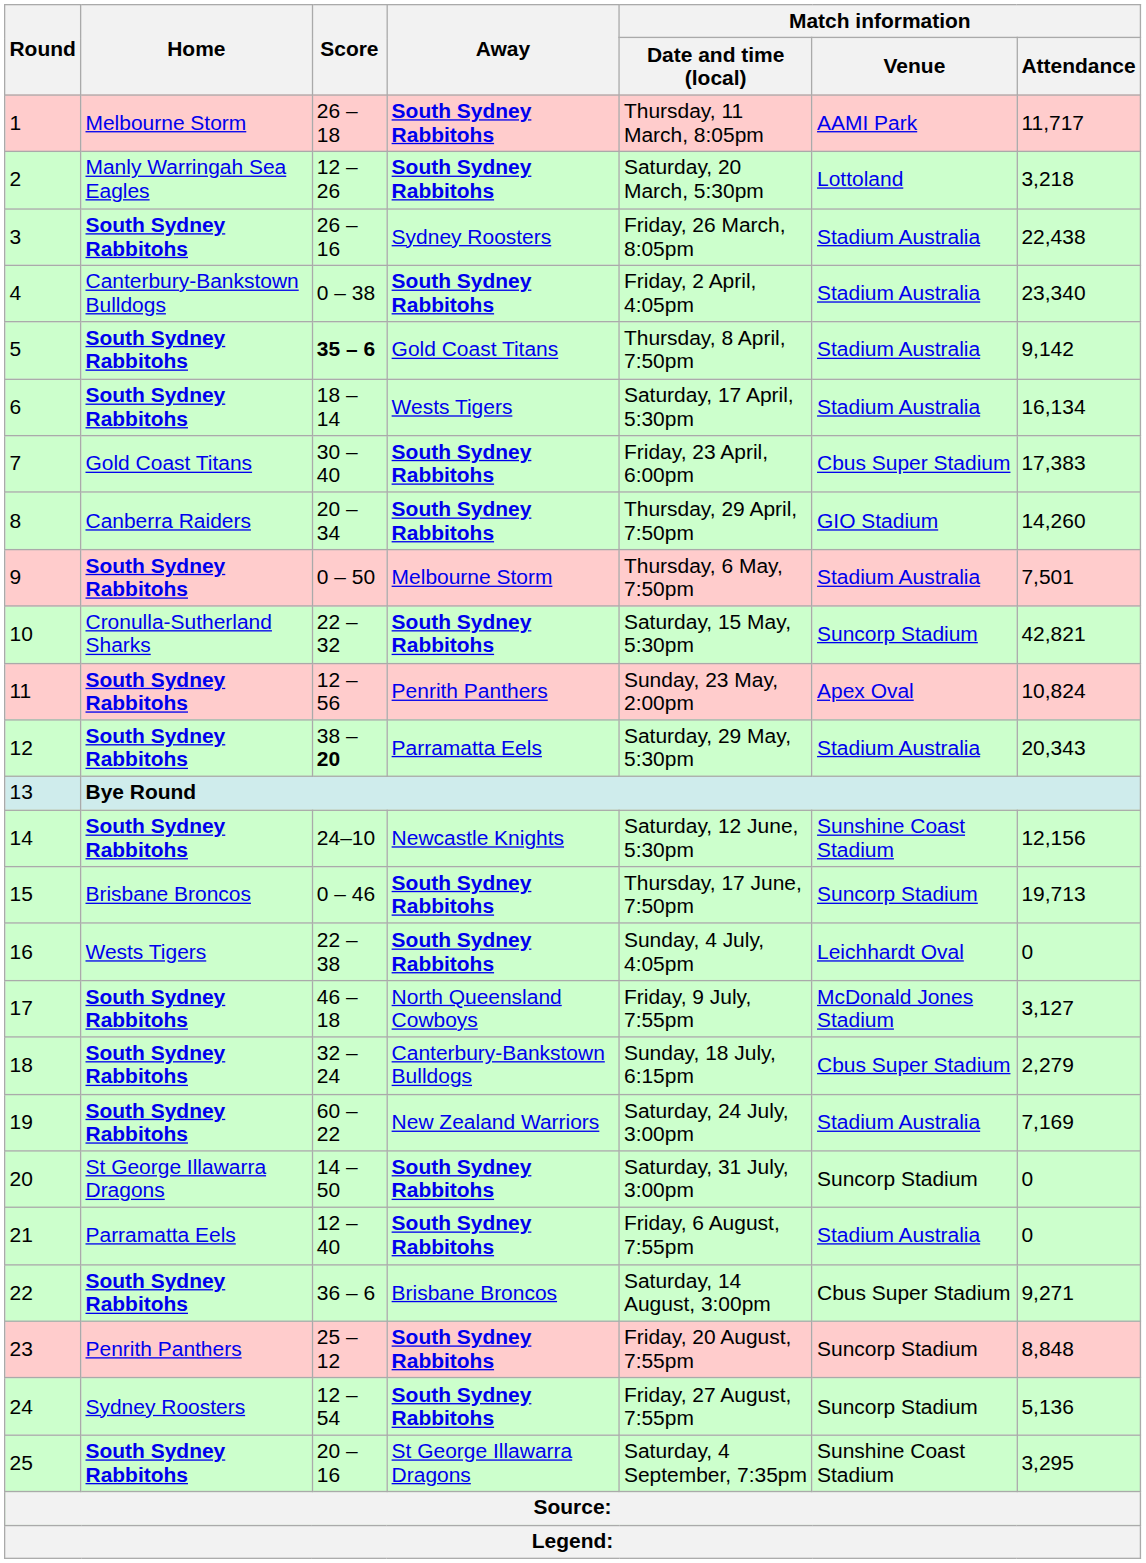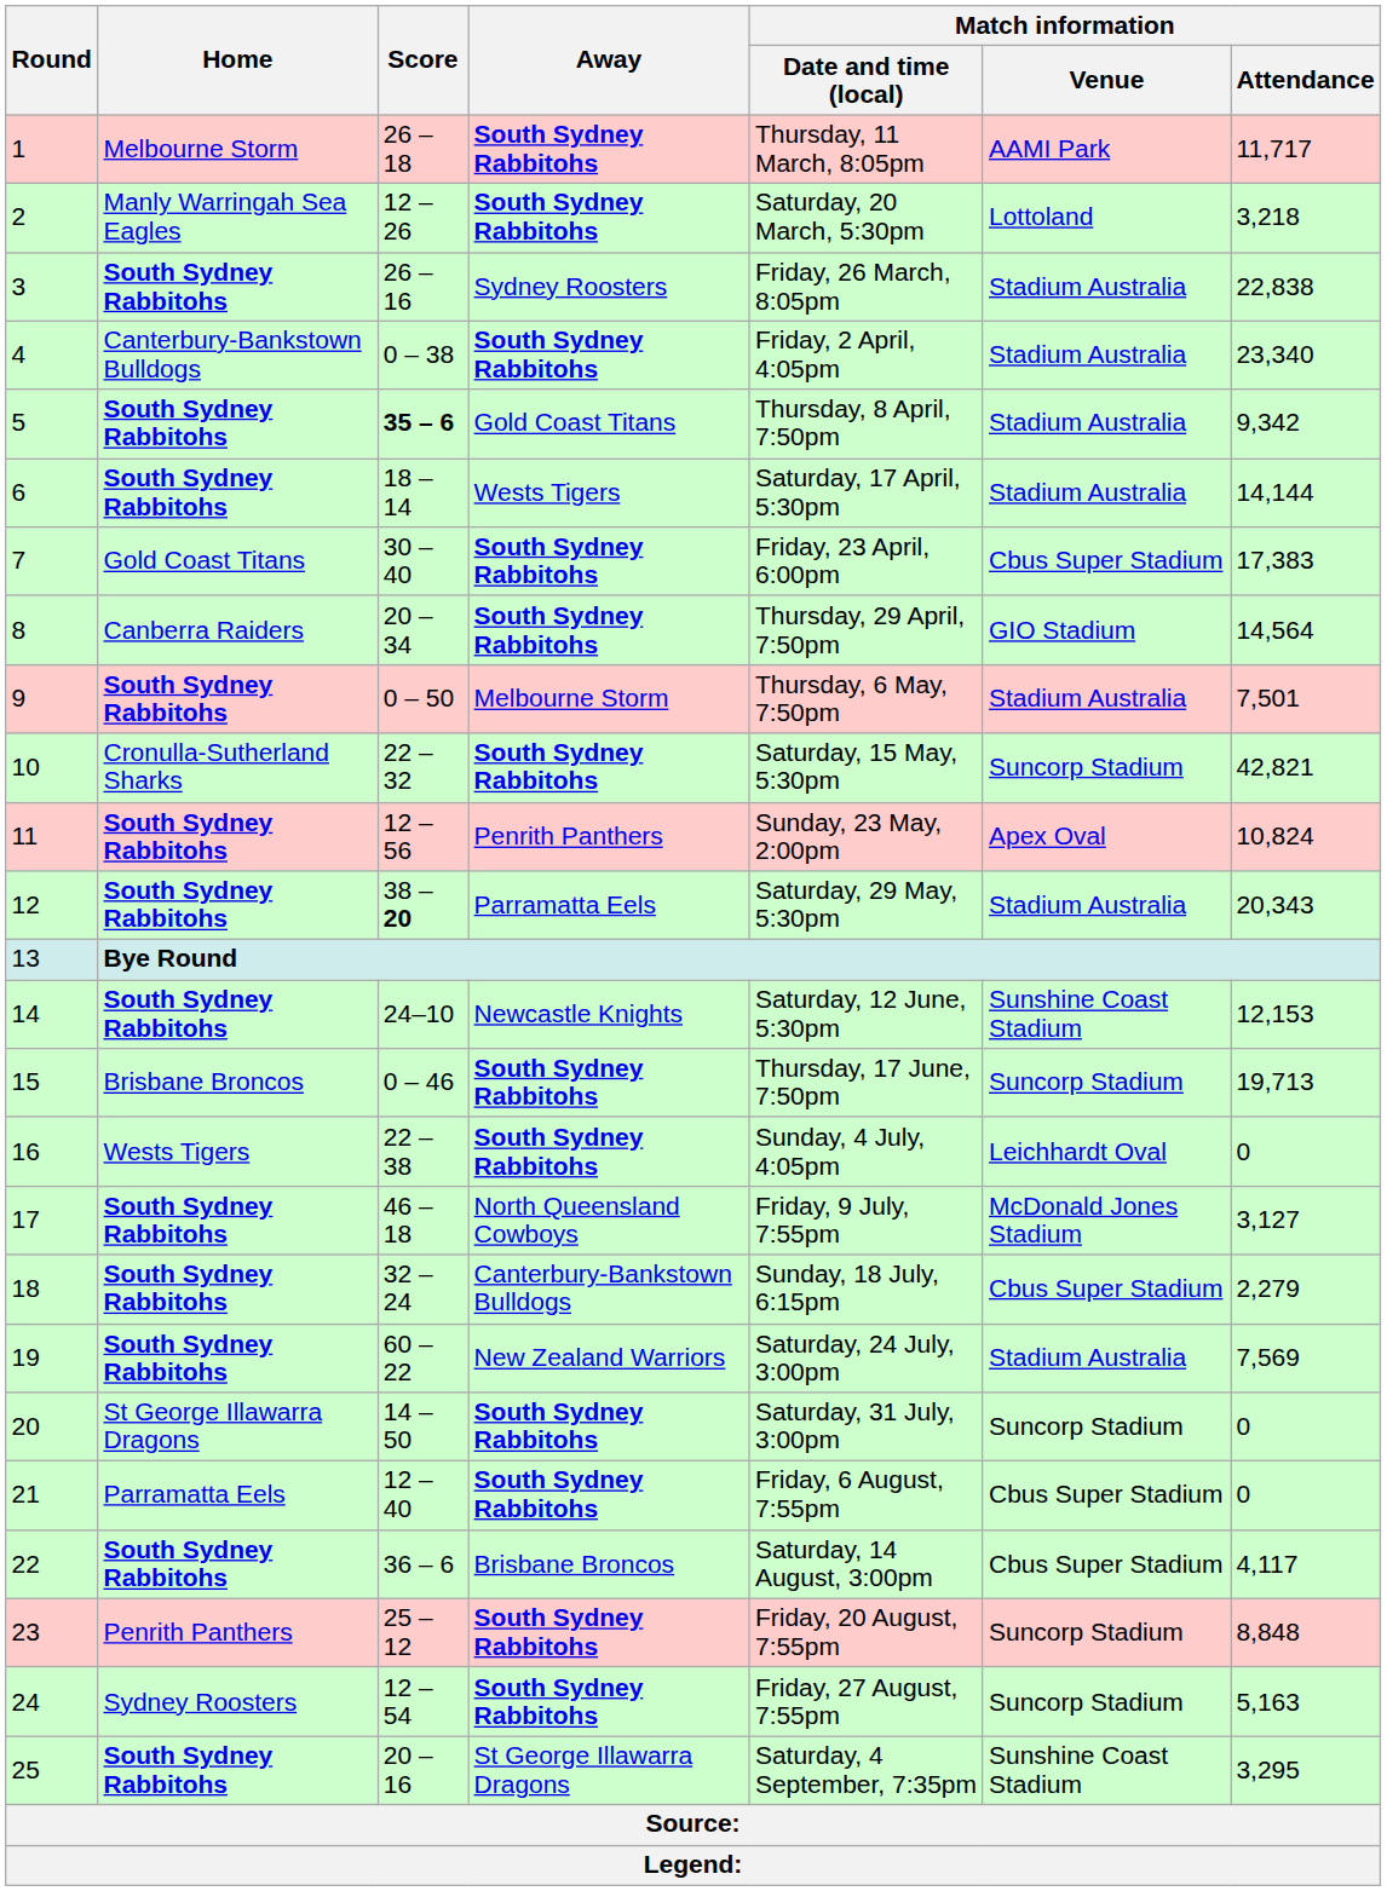 <table class="wikitable">
 <tr>
 <th rowspan="2">Round</th>
 <th rowspan="2">Home</th>
 <th rowspan="2">Score</th>
 <th rowspan="2">Away</th>
 <th colspan="5">Match information</th>
 </tr>
 <tr>
 <th width="17%">Date and time (local)</th>
 <th width="18%">Venue</th>
 <th width="7%">Attendance</th>
 </tr>
 <tr style="background:#fcc;">
 <td>1</td>
 <td align="left"> <a href='#'>Melbourne Storm</a></td>
 <td>26 – 18</td>
 <td align="left"><strong> <a href='#'>South Sydney Rabbitohs</a></strong></td>
 <td>Thursday, 11 March, 8:05pm</td>
 <td><a href='#'>AAMI Park</a></td>
 <td>11,717</td>
 </tr>
 <tr style="background:#cfc;">
 <td>2</td>
 <td align="left"> <a href='#'>Manly Warringah Sea Eagles</a></td>
 <td>12 – 26</td>
 <td align="left"><strong> <a href='#'>South Sydney Rabbitohs</a></strong></td>
 <td>Saturday, 20 March, 5:30pm</td>
 <td><a href='#'>Lottoland</a></td>
 <td>3,218</td>
 </tr>
 <tr style="background:#cfc;">
 <td>3</td>
 <td align="left"><strong> <a href='#'>South Sydney Rabbitohs</a></strong></td>
 <td>26 – 16</td>
 <td align="left"> <a href='#'>Sydney Roosters</a></td>
 <td>Friday, 26 March, 8:05pm</td>
 <td><a href='#'>Stadium Australia</a></td>
-<td>22,438</td>
+<td>22,838</td>
 </tr>
 <tr style="background:#cfc;">
 <td>4</td>
 <td align="left"> <a href='#'>Canterbury-Bankstown Bulldogs</a></td>
 <td>0 – 38</td>
 <td align="left"><strong> <a href='#'>South Sydney Rabbitohs</a></strong></td>
 <td>Friday, 2 April, 4:05pm</td>
 <td><a href='#'>Stadium Australia</a></td>
 <td>23,340</td>
 </tr>
 <tr style="background:#cfc;">
 <td>5</td>
 <td align="left"><strong> <a href='#'>South Sydney Rabbitohs</a></strong></td>
 <td><strong>35 – 6</strong></td>
 <td> <a href='#'>Gold Coast Titans</a></td>
 <td>Thursday, 8 April, 7:50pm</td>
 <td><a href='#'>Stadium Australia</a></td>
-<td>9,142</td>
+<td>9,342</td>
 </tr>
 <tr style="background:#cfc;">
 <td>6</td>
 <td align="left"><strong> <a href='#'>South Sydney Rabbitohs</a></strong></td>
 <td>18 – 14</td>
 <td align="left"> <a href='#'>Wests Tigers</a></td>
 <td>Saturday, 17 April, 5:30pm</td>
 <td><a href='#'>Stadium Australia</a></td>
-<td>16,134</td>
+<td>14,144</td>
 </tr>
 <tr style="background:#cfc;">
 <td>7</td>
 <td align="left"> <a href='#'>Gold Coast Titans</a></td>
 <td>30 – 40</td>
 <td align="left"><strong> <a href='#'>South Sydney Rabbitohs</a></strong></td>
 <td>Friday, 23 April, 6:00pm</td>
 <td><a href='#'>Cbus Super Stadium</a></td>
 <td>17,383</td>
 </tr>
 <tr style="background:#cfc;">
 <td>8</td>
 <td align="left"> <a href='#'>Canberra Raiders</a></td>
 <td>20 – 34</td>
 <td align="left"><strong> <a href='#'>South Sydney Rabbitohs</a></strong></td>
 <td>Thursday, 29 April, 7:50pm</td>
 <td><a href='#'>GIO Stadium</a></td>
-<td>14,260</td>
+<td>14,564</td>
 </tr>
 <tr style="background:#fcc;">
 <td>9</td>
 <td align="left"><strong> <a href='#'>South Sydney Rabbitohs</a></strong></td>
 <td>0 – 50</td>
 <td align="left"> <a href='#'>Melbourne Storm</a></td>
 <td>Thursday, 6 May, 7:50pm</td>
 <td><a href='#'>Stadium Australia</a></td>
 <td>7,501</td>
 </tr>
 <tr style="background:#cfc;">
 <td>10</td>
 <td align="left"> <a href='#'>Cronulla-Sutherland Sharks</a></td>
 <td>22 – 32</td>
 <td align="left"><strong> <a href='#'>South Sydney Rabbitohs</a></strong></td>
 <td>Saturday, 15 May, 5:30pm</td>
 <td><a href='#'>Suncorp Stadium</a></td>
 <td>42,821</td>
 </tr>
 <tr style="background:#fcc;">
 <td>11</td>
 <td align="left"><strong> <a href='#'>South Sydney Rabbitohs</a></strong></td>
 <td>12 – 56</td>
 <td align="left"> <a href='#'>Penrith Panthers</a></td>
 <td>Sunday, 23 May, 2:00pm</td>
 <td><a href='#'>Apex Oval</a></td>
 <td>10,824</td>
 </tr>
 <tr style="background:#cfc;">
 <td>12</td>
 <td align="left"><strong> <a href='#'>South Sydney Rabbitohs</a></strong></td>
 <td>38 – <strong>20</strong></td>
 <td align="left"> <a href='#'>Parramatta Eels</a></td>
 <td>Saturday, 29 May, 5:30pm</td>
 <td><a href='#'>Stadium Australia</a></td>
 <td>20,343</td>
 </tr>
 <tr style="background:#cfecec;">
 <td>13</td>
 <td colspan="7" align="left"><strong>Bye Round</strong></td>
 </tr>
 <tr style="background:#cfc;">
 <td>14</td>
 <td align="left"><strong> <a href='#'>South Sydney Rabbitohs</a></strong></td>
 <td>24–10</td>
 <td align="left"> <a href='#'>Newcastle Knights</a></td>
 <td>Saturday, 12 June, 5:30pm</td>
 <td><a href='#'>Sunshine Coast Stadium</a></td>
-<td>12,156</td>
+<td>12,153</td>
 </tr>
 <tr style="background:#cfc;">
 <td>15</td>
 <td align="left"> <a href='#'>Brisbane Broncos</a></td>
 <td>0 – 46</td>
 <td align="left"><strong> <a href='#'>South Sydney Rabbitohs</a></strong></td>
 <td>Thursday, 17 June, 7:50pm</td>
 <td><a href='#'>Suncorp Stadium</a></td>
 <td>19,713</td>
 </tr>
 <tr style="background:#cfc;">
 <td>16</td>
 <td align="left"> <a href='#'>Wests Tigers</a></td>
 <td>22 – 38</td>
 <td align="left"><strong> <a href='#'>South Sydney Rabbitohs</a></strong></td>
 <td>Sunday, 4 July, 4:05pm</td>
 <td><a href='#'>Leichhardt Oval</a></td>
 <td>0</td>
 </tr>
 <tr style="background:#cfc;">
 <td>17</td>
 <td align="left"><strong> <a href='#'>South Sydney Rabbitohs</a></strong></td>
 <td>46 – 18</td>
 <td> <a href='#'>North Queensland Cowboys</a></td>
 <td>Friday, 9 July, 7:55pm</td>
 <td><a href='#'>McDonald Jones Stadium</a></td>
 <td>3,127</td>
 </tr>
 <tr style="background:#cfc;">
 <td>18</td>
 <td align="left"><strong> <a href='#'>South Sydney Rabbitohs</a></strong></td>
 <td>32 – 24</td>
 <td align="left"> <a href='#'>Canterbury-Bankstown Bulldogs</a></td>
 <td>Sunday, 18 July, 6:15pm</td>
 <td><a href='#'>Cbus Super Stadium</a></td>
 <td>2,279</td>
 </tr>
 <tr style="background:#cfc;">
 <td>19</td>
 <td align="left"><strong> <a href='#'>South Sydney Rabbitohs</a></strong></td>
 <td>60 – 22</td>
 <td align="left"> <a href='#'>New Zealand Warriors</a></td>
 <td>Saturday, 24 July, 3:00pm</td>
 <td><a href='#'>Stadium Australia</a></td>
-<td>7,169</td>
+<td>7,569</td>
 </tr>
 <tr style="background:#cfc;">
 <td>20</td>
 <td align="left"> <a href='#'>St George Illawarra Dragons</a></td>
 <td>14 – 50</td>
 <td align="left"><strong> <a href='#'>South Sydney Rabbitohs</a></strong></td>
 <td>Saturday, 31 July, 3:00pm</td>
 <td>Suncorp Stadium</td>
 <td>0</td>
 </tr>
 <tr style="background:#cfc;">
 <td>21</td>
 <td> <a href='#'>Parramatta Eels</a></td>
 <td>12 – 40</td>
 <td><strong> <a href='#'>South Sydney Rabbitohs</a></strong></td>
 <td>Friday, 6 August, 7:55pm</td>
-<td><a href='#'>Stadium Australia</a></td>
+<td>Cbus Super Stadium</td>
 <td>0</td>
 </tr>
 <tr style="background:#cfc;">
 <td>22</td>
 <td><strong> <a href='#'>South Sydney Rabbitohs</a></strong></td>
 <td>36 – 6</td>
 <td align="left"> <a href='#'>Brisbane Broncos</a></td>
 <td>Saturday, 14 August, 3:00pm</td>
 <td>Cbus Super Stadium</td>
-<td>9,271</td>
+<td>4,117</td>
 </tr>
 <tr style="background:#fcc;">
 <td>23</td>
 <td> <a href='#'>Penrith Panthers</a></td>
 <td>25 – 12</td>
 <td><strong> <a href='#'>South Sydney Rabbitohs</a></strong></td>
 <td>Friday, 20 August, 7:55pm</td>
 <td>Suncorp Stadium</td>
 <td>8,848</td>
 </tr>
 <tr style="background:#cfc;">
 <td>24</td>
 <td> <a href='#'>Sydney Roosters</a></td>
 <td>12 – 54</td>
 <td><strong> <a href='#'>South Sydney Rabbitohs</a></strong></td>
 <td>Friday, 27 August, 7:55pm</td>
 <td>Suncorp Stadium</td>
-<td>5,136</td>
+<td>5,163</td>
 </tr>
 <tr style="background:#cfc;">
 <td>25</td>
 <td><strong> <a href='#'>South Sydney Rabbitohs</a></strong></td>
 <td>20 – 16</td>
 <td> <a href='#'>St George Illawarra Dragons</a></td>
 <td>Saturday, 4 September, 7:35pm</td>
 <td>Sunshine Coast Stadium</td>
 <td>3,295</td>
 </tr>
 <tr style="background:#cfc;">
 <th colspan="7">Source:</th>
 </tr>
 <tr>
 <th colspan="7"><strong>Legend</strong>:    </th>
 </tr>
 </table>
